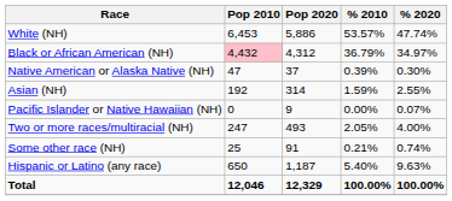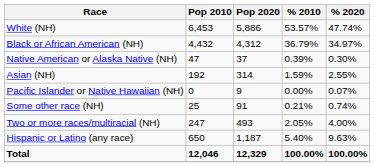 <table class="wikitable">
 <tr>
 <th>Race</th>
 <th>Pop 2010</th>
 <th>Pop 2020</th>
 <th>% 2010</th>
 <th>% 2020</th>
 </tr>
 <tr>
 <td><a href='#'>White</a> (NH)</td>
 <td>6,453</td>
 <td>5,886</td>
 <td>53.57%</td>
 <td>47.74%</td>
 </tr>
 <tr>
 <td><a href='#'>Black or African American</a> (NH)</td>
-<td style="background: pink;">4,432</td>
+<td>4,432</td>
 <td>4,312</td>
 <td>36.79%</td>
 <td>34.97%</td>
 </tr>
 <tr>
 <td><a href='#'>Native American</a> or <a href='#'>Alaska Native</a> (NH)</td>
 <td>47</td>
 <td>37</td>
 <td>0.39%</td>
 <td>0.30%</td>
 </tr>
 <tr>
 <td><a href='#'>Asian</a> (NH)</td>
 <td>192</td>
 <td>314</td>
 <td>1.59%</td>
 <td>2.55%</td>
 </tr>
 <tr>
 <td><a href='#'>Pacific Islander</a> or <a href='#'>Native Hawaiian</a> (NH)</td>
 <td>0</td>
 <td>9</td>
 <td>0.00%</td>
 <td>0.07%</td>
 </tr>
 <tr>
+<td><a href='#'>Some other race</a> (NH)</td>
+<td>25</td>
+<td>91</td>
+<td>0.21%</td>
+<td>0.74%</td>
+</tr>
+<tr>
 <td><a href='#'>Two or more races/multiracial</a> (NH)</td>
 <td>247</td>
 <td>493</td>
 <td>2.05%</td>
 <td>4.00%</td>
-</tr>
-<tr>
-<td><a href='#'>Some other race</a> (NH)</td>
-<td>25</td>
-<td>91</td>
-<td>0.21%</td>
-<td>0.74%</td>
 </tr>
 <tr>
 <td><a href='#'>Hispanic or Latino</a> (any race)</td>
 <td>650</td>
 <td>1,187</td>
 <td>5.40%</td>
 <td>9.63%</td>
 </tr>
 <tr>
 <td><strong>Total</strong></td>
 <td><strong>12,046</strong></td>
 <td><strong>12,329</strong></td>
 <td><strong>100.00%</strong></td>
 <td><strong>100.00%</strong></td>
 </tr>
 <tr>
 </tr>
 </table>
